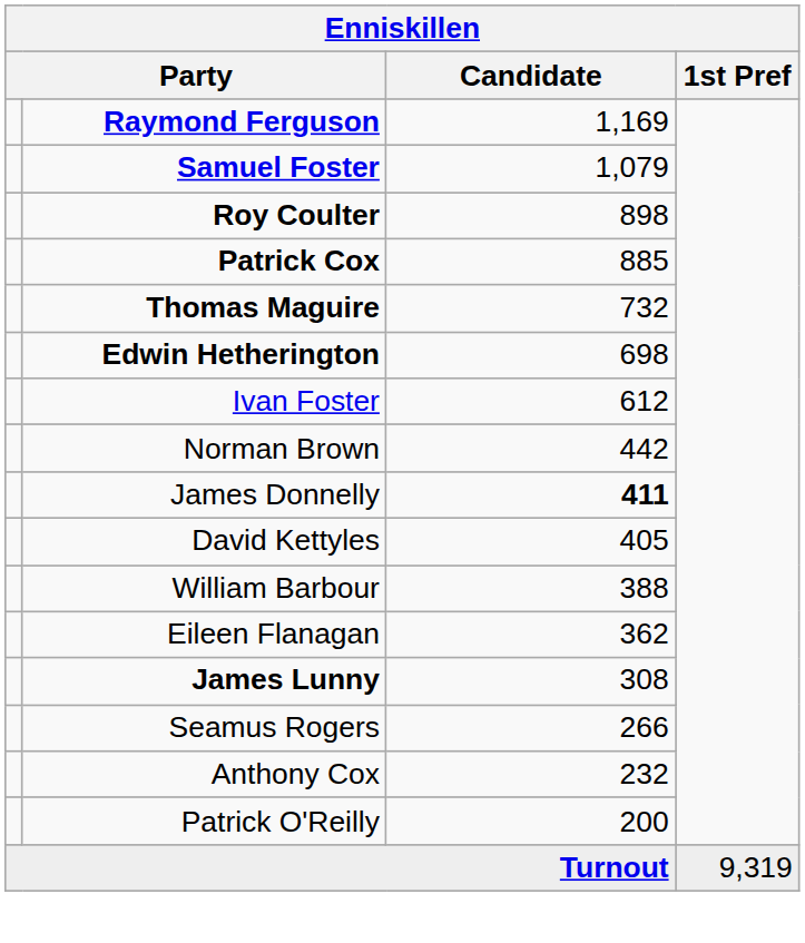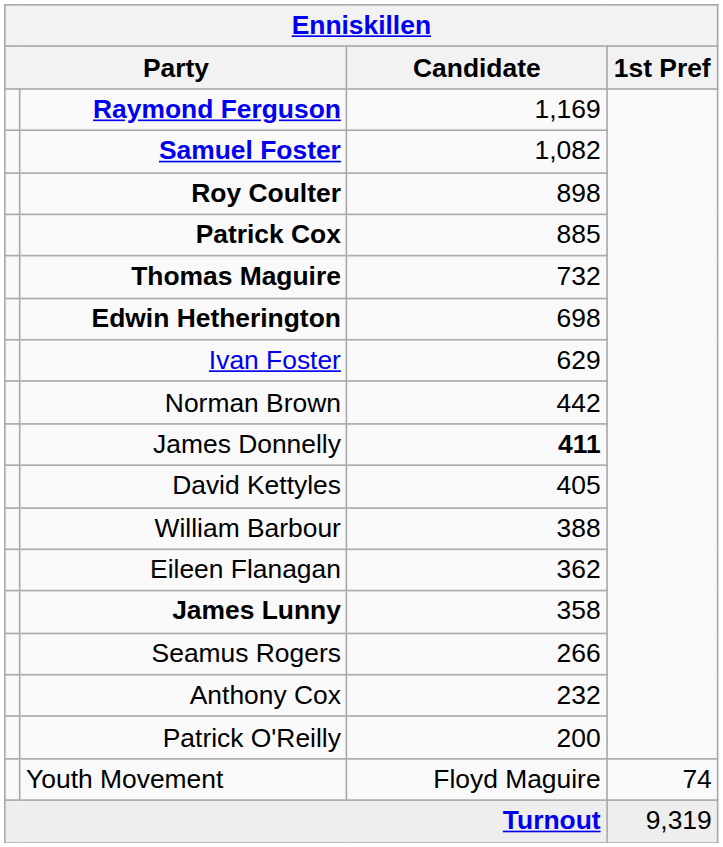 <table class="wikitable">
 <tr>
 <th colspan="4" align="center"><a href='#'>Enniskillen</a></th>
 </tr>
 <tr>
 <th colspan="2" align="center" width=200>Party</th>
 <th width=150>Candidate</th>
 <th width=60>1st Pref</th>
 </tr>
 <tr>
 <td></td>
 <td align="right"><strong><a href='#'>Raymond Ferguson</a></strong></td>
 <td align="right">1,169</td>
 </tr>
 <tr>
 <td></td>
 <td align="right"><strong><a href='#'>Samuel Foster</a></strong></td>
-<td align="right">1,079</td>
+<td align="right">1,082</td>
 </tr>
 <tr>
 <td></td>
 <td align="right"><strong>Roy Coulter</strong></td>
 <td align="right">898</td>
 </tr>
 <tr>
 <td></td>
 <td align="right"><strong>Patrick Cox</strong></td>
 <td align="right">885</td>
 </tr>
 <tr>
 <td></td>
 <td align="right"><strong>Thomas Maguire</strong></td>
 <td align="right">732</td>
 </tr>
 <tr>
 <td></td>
 <td align="right"><strong>Edwin Hetherington</strong></td>
 <td align="right">698</td>
 </tr>
 <tr>
 <td></td>
 <td align="right"><a href='#'>Ivan Foster</a></td>
-<td align="right">612</td>
+<td align="right">629</td>
 </tr>
 <tr>
 <td></td>
 <td align="right">Norman Brown</td>
 <td align="right">442</td>
 </tr>
 <tr>
 <td></td>
 <td align="right">James Donnelly</td>
 <td align="right"><strong>411</strong></td>
 </tr>
 <tr>
 <td></td>
 <td align="right">David Kettyles</td>
 <td align="right">405</td>
 </tr>
 <tr>
 <td></td>
 <td align="right">William Barbour</td>
 <td align="right">388</td>
 </tr>
 <tr>
 <td></td>
 <td align="right">Eileen Flanagan</td>
 <td align="right">362</td>
 </tr>
 <tr>
 <td></td>
 <td align="right"><strong>James Lunny</strong></td>
-<td align="right">308</td>
+<td align="right">358</td>
 </tr>
 <tr>
 <td></td>
 <td align="right">Seamus Rogers</td>
 <td align="right">266</td>
 </tr>
 <tr>
 <td></td>
 <td align="right">Anthony Cox</td>
 <td align="right">232</td>
 </tr>
 <tr>
 <td></td>
 <td align="right">Patrick O'Reilly</td>
 <td align="right">200</td>
 </tr>
+<tr>
+<td bgcolor=></td>
+<td>Youth Movement</td>
+<td align="right">Floyd Maguire</td>
+<td align="right">74</td>
+</tr>
 <tr bgcolor="EEEEEE">
 <td colspan=3 align="right"><strong><a href='#'>Turnout</a></strong></td>
 <td align="right">9,319</td>
 </tr>
 </table>
